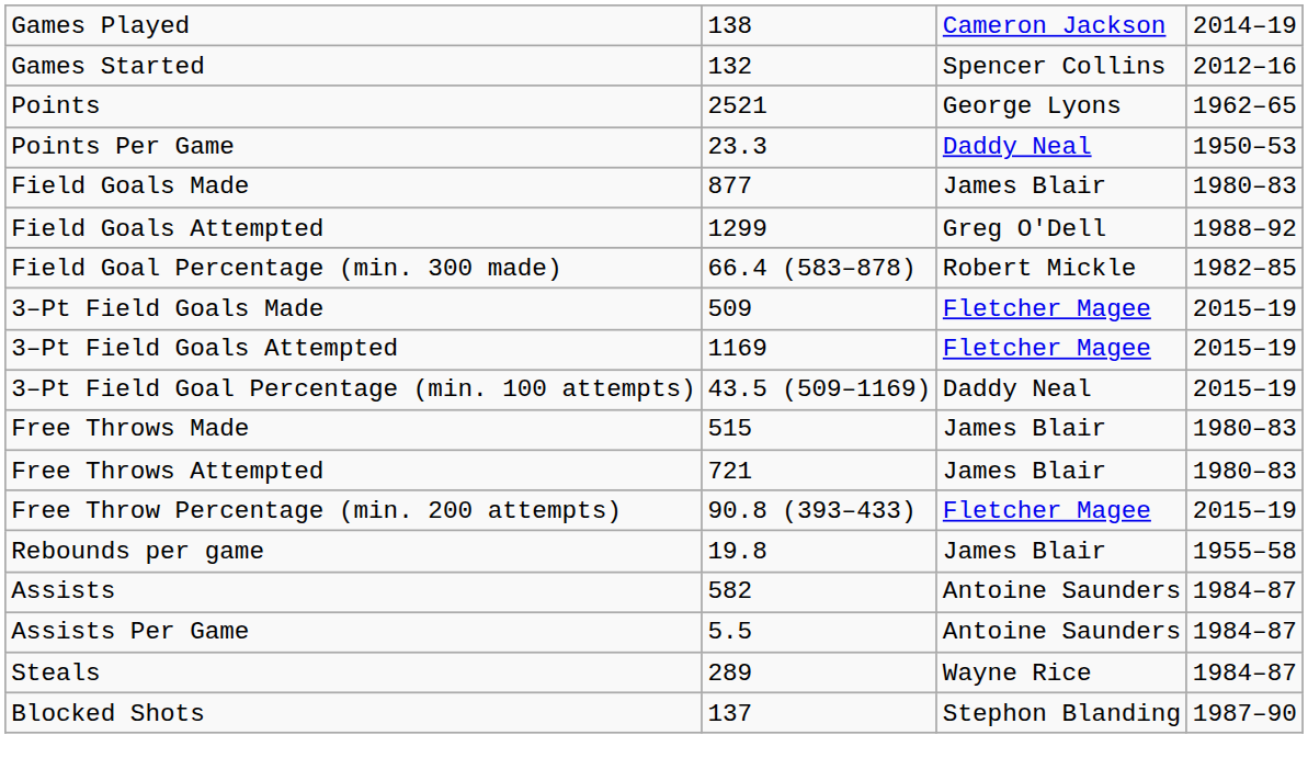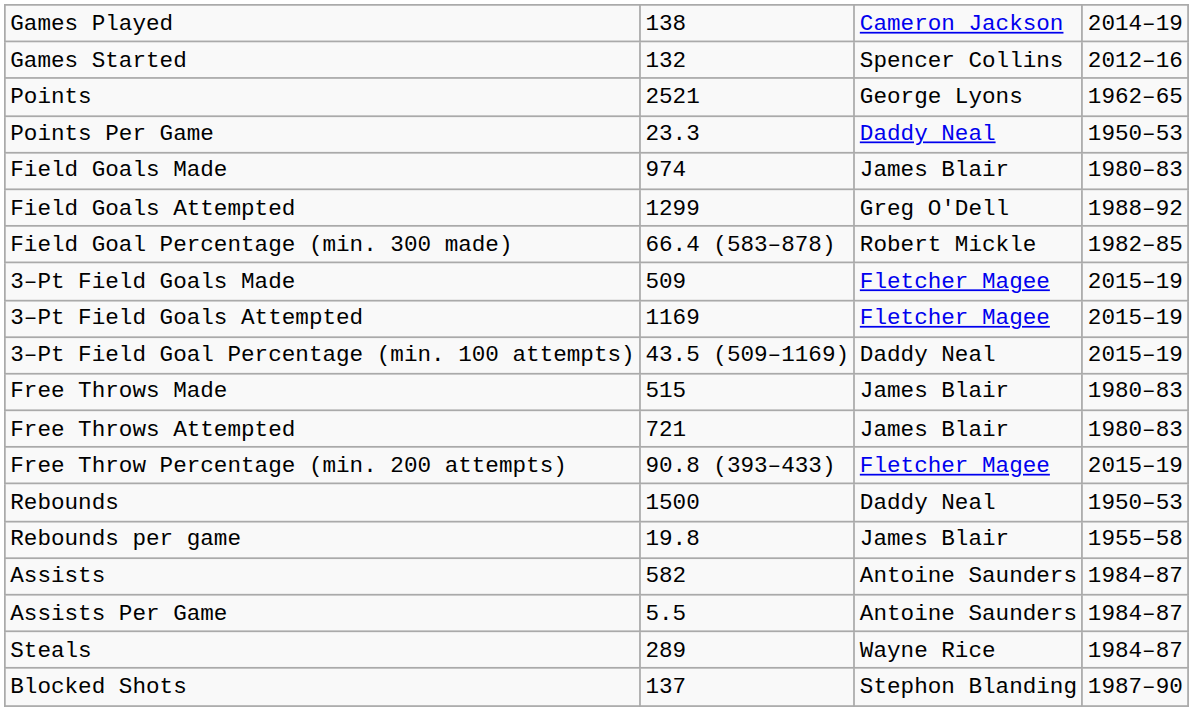 <table class="wikitable">
 <tr>
 <td>Games Played</td>
 <td>138</td>
 <td><a href='#'>Cameron Jackson</a></td>
 <td>2014–19</td>
 </tr>
 <tr>
 <td>Games Started</td>
 <td>132</td>
 <td>Spencer Collins</td>
 <td>2012–16</td>
 </tr>
 <tr>
 <td>Points</td>
 <td>2521</td>
 <td>George Lyons</td>
 <td>1962–65</td>
 </tr>
 <tr>
 <td>Points Per Game</td>
 <td>23.3</td>
 <td><a href='#'>Daddy Neal</a></td>
 <td>1950–53</td>
 </tr>
 <tr>
 <td>Field Goals Made</td>
-<td>877</td>
+<td>974</td>
 <td>James Blair</td>
 <td>1980–83</td>
 </tr>
 <tr>
 <td>Field Goals Attempted</td>
 <td>1299</td>
 <td>Greg O'Dell</td>
 <td>1988–92</td>
 </tr>
 <tr>
 <td>Field Goal Percentage (min. 300 made)</td>
 <td>66.4 (583–878)</td>
 <td>Robert Mickle</td>
 <td>1982–85</td>
 </tr>
 <tr>
 <td>3–Pt Field Goals Made</td>
 <td>509</td>
 <td><a href='#'>Fletcher Magee</a></td>
 <td>2015–19</td>
 </tr>
 <tr>
 <td>3–Pt Field Goals Attempted</td>
 <td>1169</td>
 <td><a href='#'>Fletcher Magee</a></td>
 <td>2015–19</td>
 </tr>
 <tr>
 <td>3–Pt Field Goal Percentage (min. 100 attempts)</td>
 <td>43.5 (509–1169)</td>
 <td>Daddy Neal</td>
 <td>2015–19</td>
 </tr>
 <tr>
 <td>Free Throws Made</td>
 <td>515</td>
 <td>James Blair</td>
 <td>1980–83</td>
 </tr>
 <tr>
 <td>Free Throws Attempted</td>
 <td>721</td>
 <td>James Blair</td>
 <td>1980–83</td>
 </tr>
 <tr>
 <td>Free Throw Percentage (min. 200 attempts)</td>
 <td>90.8 (393–433)</td>
 <td><a href='#'>Fletcher Magee</a></td>
 <td>2015–19</td>
 </tr>
 <tr>
+<td>Rebounds</td>
+<td>1500</td>
+<td>Daddy Neal</td>
+<td>1950–53</td>
+</tr>
+<tr>
 <td>Rebounds per game</td>
 <td>19.8</td>
 <td>James Blair</td>
 <td>1955–58</td>
 </tr>
 <tr>
 <td>Assists</td>
 <td>582</td>
 <td>Antoine Saunders</td>
 <td>1984–87</td>
 </tr>
 <tr>
 <td>Assists Per Game</td>
 <td>5.5</td>
 <td>Antoine Saunders</td>
 <td>1984–87</td>
 </tr>
 <tr>
 <td>Steals</td>
 <td>289</td>
 <td>Wayne Rice</td>
 <td>1984–87</td>
 </tr>
 <tr>
 <td>Blocked Shots</td>
 <td>137</td>
 <td>Stephon Blanding</td>
 <td>1987–90</td>
 </tr>
 </table>
